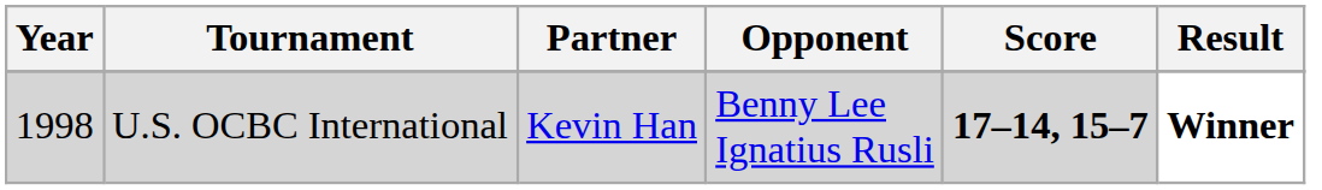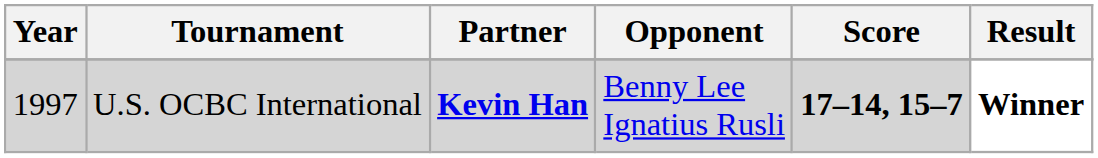 <table class="sortable wikitable" style="font-size:90%;">
 <tr>
 <th>Year</th>
 <th>Tournament</th>
 <th>Partner</th>
 <th>Opponent</th>
 <th>Score</th>
 <th>Result</th>
 </tr>
 <tr>
 </tr>
 <tr style="background:#D5D5D5">
-<td align="center">1998</td>
+<td align="center">1997</td>
 <td align="left">U.S. OCBC International</td>
-<td align="left"> <a href='#'>Kevin Han</a></td>
+<td align="left"><strong> <a href='#'>Kevin Han</a></strong></td>
 <td align="left"> <a href='#'>Benny Lee</a> <br>  <a href='#'>Ignatius Rusli</a></td>
 <td align="left"><strong>17–14, 15–7</strong></td>
 <td style="text-align:left; background:white"> <strong>Winner</strong></td>
 </tr>
 </table>
